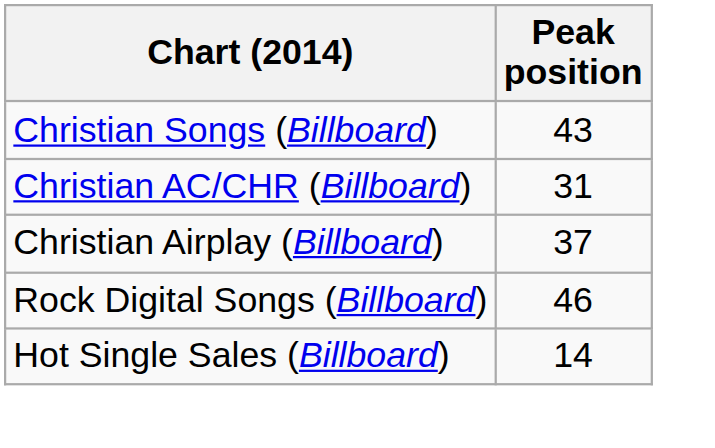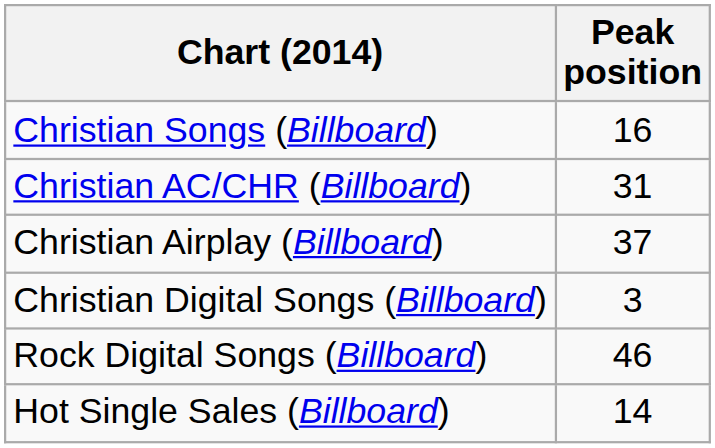 <table class="wikitable">
 <tr>
 <th>Chart (2014)</th>
 <th>Peak<br>position</th>
 </tr>
 <tr>
 <td><a href='#'>Christian Songs</a> (<em><a href='#'>Billboard</a></em>)</td>
-<td align="center">43</td>
+<td align="center">16</td>
 </tr>
 <tr>
 <td><a href='#'>Christian AC/CHR</a> (<em><a href='#'>Billboard</a></em>)</td>
 <td align="center">31</td>
 </tr>
 <tr>
 <td>Christian Airplay (<em><a href='#'>Billboard</a></em>)</td>
 <td align="center">37</td>
 </tr>
 <tr>
+<td>Christian Digital Songs (<em><a href='#'>Billboard</a></em>)</td>
+<td align="center">3</td>
+</tr>
+<tr>
 <td>Rock Digital Songs (<em><a href='#'>Billboard</a></em>)</td>
 <td align="center">46</td>
 </tr>
 <tr>
 <td>Hot Single Sales (<em><a href='#'>Billboard</a></em>)</td>
 <td align="center">14</td>
 </tr>
 </table>
